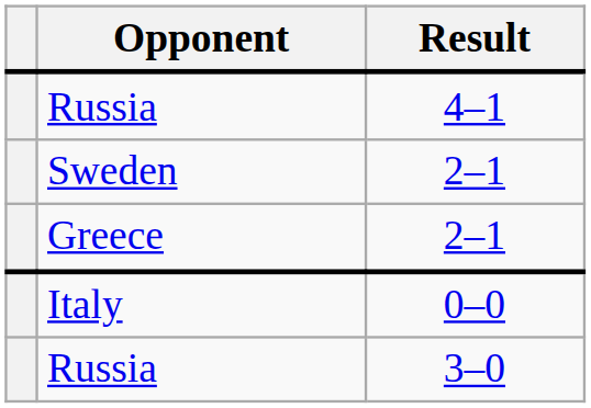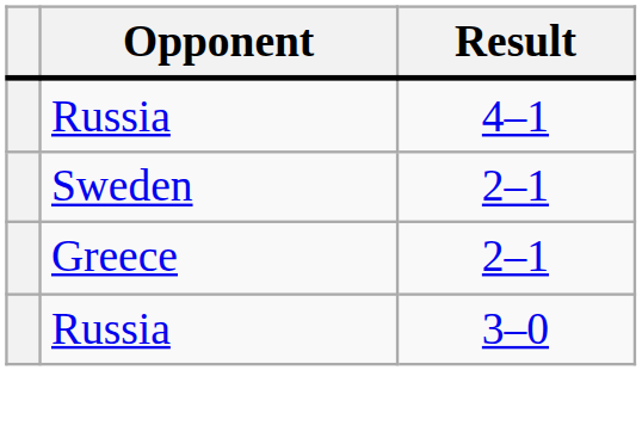 <table class="wikitable plainrowheaders" style="text-align:center;margin-left:1em;float:right;clear:right;min-width:226px">
 <tr>
 <th scope="col"></th>
 <th scope="col">Opponent</th>
 <th scope="col">Result</th>
 </tr>
 <tr style="border-top: 2px solid black;">
 <th scope="row" style="text-align: center;"></th>
 <td align="left"><a href='#'>Russia</a></td>
 <td><a href='#'>4–1</a></td>
 </tr>
 <tr>
 <th scope="row" style="text-align: center;"></th>
 <td align="left"><a href='#'>Sweden</a></td>
 <td><a href='#'>2–1</a></td>
 </tr>
 <tr>
 <th scope="row" style="text-align: center;"></th>
 <td align="left"><a href='#'>Greece</a></td>
 <td><a href='#'>2–1</a></td>
 </tr>
-<tr style="border-top: 2px solid black;">
-<th scope="row" style="text-align: center;"></th>
-<td align="left"><a href='#'>Italy</a></td>
-<td><a href='#'>0–0</a>  </td>
-</tr>
 <tr>
 <th scope="row" style="text-align: center;"></th>
 <td align="left"><a href='#'>Russia</a></td>
 <td><a href='#'>3–0</a></td>
 </tr>
 </table>
